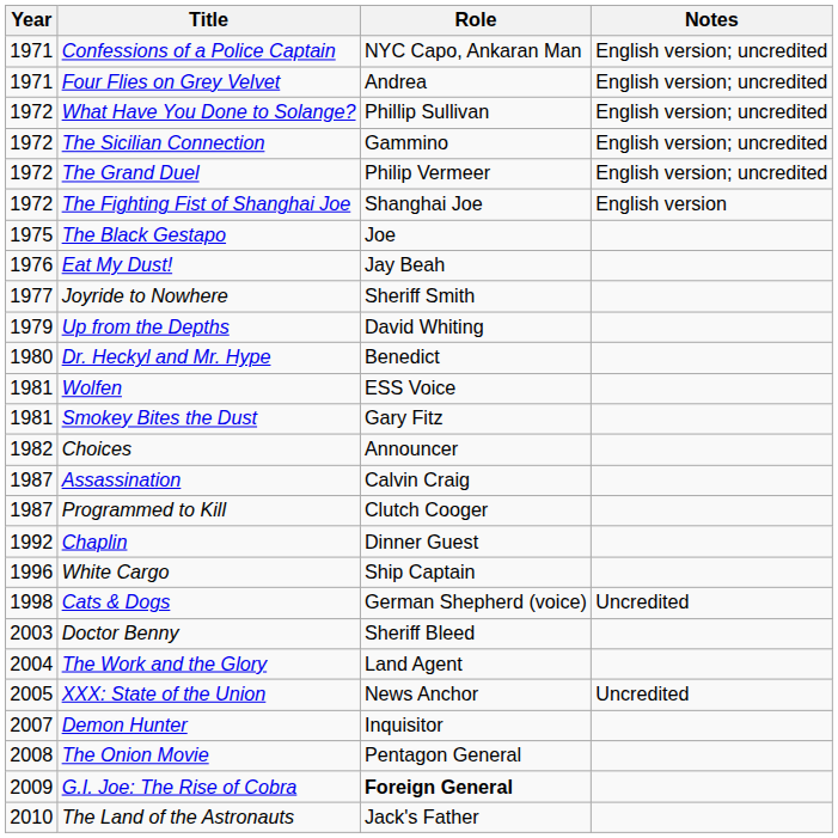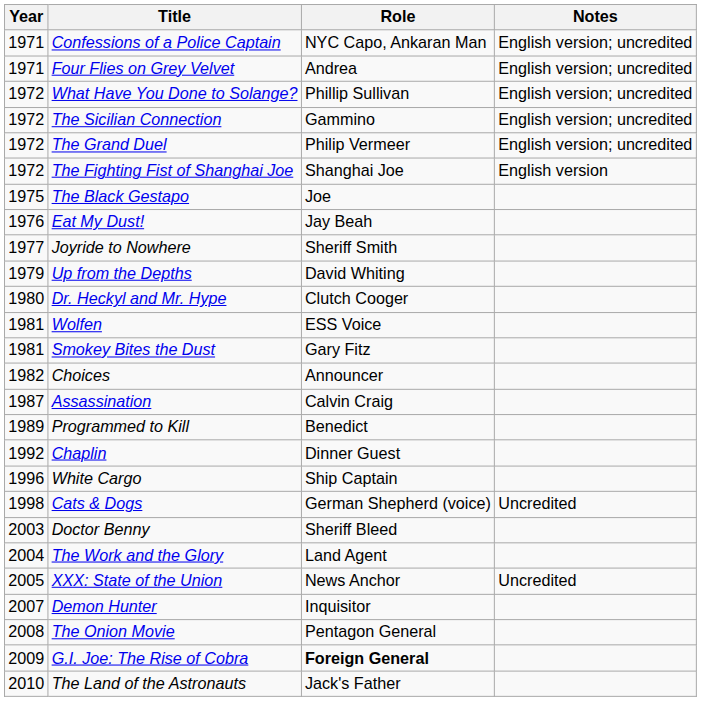 <table class="wikitable sortable">
 <tr>
 <th>Year</th>
 <th>Title</th>
 <th>Role</th>
 <th>Notes</th>
 </tr>
 <tr>
 <td>1971</td>
 <td><em><a href='#'>Confessions of a Police Captain</a></em></td>
 <td>NYC Capo, Ankaran Man</td>
 <td>English version; uncredited</td>
 </tr>
 <tr>
 <td>1971</td>
 <td><em><a href='#'>Four Flies on Grey Velvet</a></em></td>
 <td>Andrea</td>
 <td>English version; uncredited</td>
 </tr>
 <tr>
 <td>1972</td>
 <td><em><a href='#'>What Have You Done to Solange?</a></em></td>
 <td>Phillip Sullivan</td>
 <td>English version; uncredited</td>
 </tr>
 <tr>
 <td>1972</td>
 <td><em><a href='#'>The Sicilian Connection</a></em></td>
 <td>Gammino</td>
 <td>English version; uncredited</td>
 </tr>
 <tr>
 <td>1972</td>
 <td><em><a href='#'>The Grand Duel</a></em></td>
 <td>Philip Vermeer</td>
 <td>English version; uncredited</td>
 </tr>
 <tr>
 <td>1972</td>
 <td><em><a href='#'>The Fighting Fist of Shanghai Joe</a></em></td>
 <td>Shanghai Joe</td>
 <td>English version</td>
 </tr>
 <tr>
 <td>1975</td>
 <td><em><a href='#'>The Black Gestapo</a></em></td>
 <td>Joe</td>
 <td></td>
 </tr>
 <tr>
 <td>1976</td>
 <td><em><a href='#'>Eat My Dust!</a></em></td>
 <td>Jay Beah</td>
 <td></td>
 </tr>
 <tr>
 <td>1977</td>
 <td><em>Joyride to Nowhere</em></td>
 <td>Sheriff Smith</td>
 <td></td>
 </tr>
 <tr>
 <td>1979</td>
 <td><em><a href='#'>Up from the Depths</a></em></td>
 <td>David Whiting</td>
 <td></td>
 </tr>
 <tr>
 <td>1980</td>
 <td><em><a href='#'>Dr. Heckyl and Mr. Hype</a></em></td>
-<td>Benedict</td>
+<td>Clutch Cooger</td>
 <td></td>
 </tr>
 <tr>
 <td>1981</td>
 <td><em><a href='#'>Wolfen</a></em></td>
 <td>ESS Voice</td>
 <td></td>
 </tr>
 <tr>
 <td>1981</td>
 <td><em><a href='#'>Smokey Bites the Dust</a></em></td>
 <td>Gary Fitz</td>
 <td></td>
 </tr>
 <tr>
 <td>1982</td>
 <td><em>Choices</em></td>
 <td>Announcer</td>
 <td></td>
 </tr>
 <tr>
 <td>1987</td>
 <td><em><a href='#'>Assassination</a></em></td>
 <td>Calvin Craig</td>
 <td></td>
 </tr>
 <tr>
-<td>1987</td>
+<td>1989</td>
 <td><em>Programmed to Kill</em></td>
-<td>Clutch Cooger</td>
+<td>Benedict</td>
 <td></td>
 </tr>
 <tr>
 <td>1992</td>
 <td><em><a href='#'>Chaplin</a></em></td>
 <td>Dinner Guest</td>
 <td></td>
 </tr>
 <tr>
 <td>1996</td>
 <td><em>White Cargo</em></td>
 <td>Ship Captain</td>
 <td></td>
 </tr>
 <tr>
 <td>1998</td>
 <td><em><a href='#'>Cats & Dogs</a></em></td>
 <td>German Shepherd (voice)</td>
 <td>Uncredited</td>
 </tr>
 <tr>
 <td>2003</td>
 <td><em>Doctor Benny</em></td>
 <td>Sheriff Bleed</td>
 <td></td>
 </tr>
 <tr>
 <td>2004</td>
 <td><em><a href='#'>The Work and the Glory</a></em></td>
 <td>Land Agent</td>
 <td></td>
 </tr>
 <tr>
 <td>2005</td>
 <td><em><a href='#'>XXX: State of the Union</a></em></td>
 <td>News Anchor</td>
 <td>Uncredited</td>
 </tr>
 <tr>
 <td>2007</td>
 <td><em><a href='#'>Demon Hunter</a></em></td>
 <td>Inquisitor</td>
 <td></td>
 </tr>
 <tr>
 <td>2008</td>
 <td><em><a href='#'>The Onion Movie</a></em></td>
 <td>Pentagon General</td>
 <td></td>
 </tr>
 <tr>
 <td>2009</td>
 <td><em><a href='#'>G.I. Joe: The Rise of Cobra</a></em></td>
 <td><strong>Foreign General</strong></td>
 <td></td>
 </tr>
 <tr>
 <td>2010</td>
 <td><em>The Land of the Astronauts</em></td>
 <td>Jack's Father</td>
 <td></td>
 </tr>
 </table>
